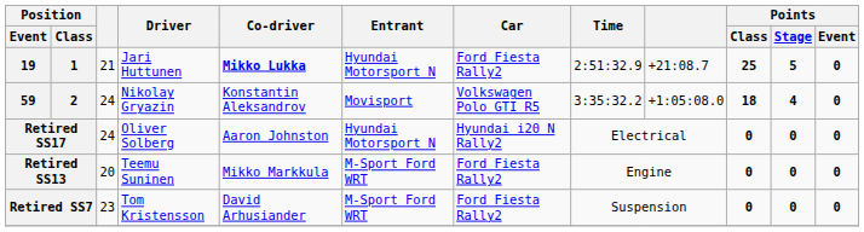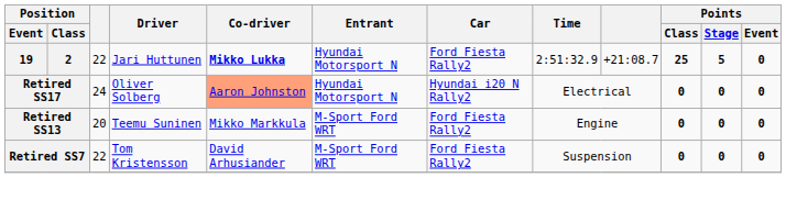 <table class="wikitable" width=85% style="font-size: 85%;">
 <tr>
 <th colspan="2">Position</th>
 <th rowspan="2"></th>
 <th rowspan="2">Driver</th>
 <th rowspan="2">Co-driver</th>
 <th rowspan="2">Entrant</th>
 <th rowspan="2">Car</th>
 <th rowspan="2">Time</th>
 <th rowspan="2"></th>
 <th colspan="3">Points</th>
 </tr>
 <tr>
 <th>Event</th>
 <th>Class</th>
 <th>Class</th>
 <th><a href='#'>Stage</a></th>
 <th>Event</th>
 </tr>
 <tr>
 <th>19</th>
-<th>1</th>
-<td align="center">21</td>
+<th>2</th>
+<td align="center">22</td>
 <td><a href='#'>Jari Huttunen</a></td>
 <td><strong><a href='#'>Mikko Lukka</a></strong></td>
 <td><a href='#'>Hyundai Motorsport N</a></td>
 <td><a href='#'>Ford Fiesta Rally2</a></td>
 <td>2:51:32.9</td>
 <td>+21:08.7</td>
 <td align="center"><strong>25</strong></td>
 <td align="center"><strong>5</strong></td>
 <td align="center"><strong>0</strong></td>
 </tr>
 <tr>
-<th>59</th>
-<th>2</th>
-<td align="center">24</td>
-<td><a href='#'>Nikolay Gryazin</a></td>
-<td><a href='#'>Konstantin Aleksandrov</a></td>
-<td><a href='#'>Movisport</a></td>
-<td><a href='#'>Volkswagen Polo GTI R5</a></td>
-<td>3:35:32.2</td>
-<td>+1:05:08.0</td>
-<td align="center"><strong>18</strong></td>
-<td align="center"><strong>4</strong></td>
-<td align="center"><strong>0</strong></td>
-</tr>
-<tr>
 <th colspan="2">Retired SS17</th>
 <td align="center">24</td>
 <td><a href='#'>Oliver Solberg</a></td>
-<td><a href='#'>Aaron Johnston</a></td>
+<td style="background: lightsalmon;"><a href='#'>Aaron Johnston</a></td>
 <td><a href='#'>Hyundai Motorsport N</a></td>
 <td><a href='#'>Hyundai i20 N Rally2</a></td>
 <td colspan="2" align="center">Electrical</td>
 <td align="center"><strong>0</strong></td>
 <td align="center"><strong>0</strong></td>
 <td align="center"><strong>0</strong></td>
 </tr>
 <tr>
 <th colspan="2">Retired SS13</th>
 <td align="center">20</td>
 <td><a href='#'>Teemu Suninen</a></td>
 <td><a href='#'>Mikko Markkula</a></td>
 <td><a href='#'>M-Sport Ford WRT</a></td>
 <td><a href='#'>Ford Fiesta Rally2</a></td>
 <td colspan="2" align="center">Engine</td>
 <td align="center"><strong>0</strong></td>
 <td align="center"><strong>0</strong></td>
 <td align="center"><strong>0</strong></td>
 </tr>
 <tr>
 <th colspan="2">Retired SS7</th>
-<td align="center">23</td>
+<td align="center">22</td>
 <td><a href='#'>Tom Kristensson</a></td>
 <td><a href='#'>David Arhusiander</a></td>
 <td><a href='#'>M-Sport Ford WRT</a></td>
 <td><a href='#'>Ford Fiesta Rally2</a></td>
 <td colspan="2" align="center">Suspension</td>
 <td align="center"><strong>0</strong></td>
 <td align="center"><strong>0</strong></td>
 <td align="center"><strong>0</strong></td>
 </tr>
 <tr>
 </tr>
 </table>
